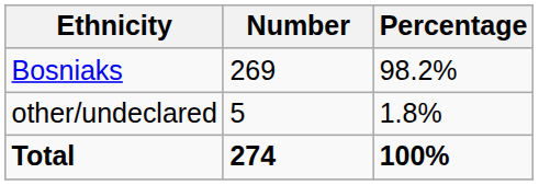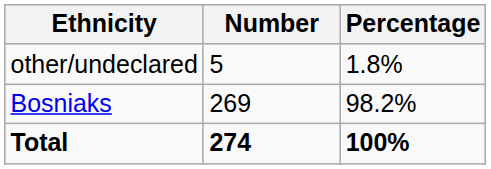 <table class="wikitable">
 <tr>
 <th width="100px">Ethnicity</th>
 <th width="80px">Number</th>
 <th width="80px">Percentage</th>
 </tr>
 <tr>
+<td>other/undeclared</td>
+<td>5</td>
+<td>1.8%</td>
+</tr>
+<tr>
 <td><a href='#'>Bosniaks</a></td>
 <td>269</td>
 <td>98.2%</td>
-</tr>
-<tr>
-<td>other/undeclared</td>
-<td>5</td>
-<td>1.8%</td>
 </tr>
 <tr>
 <td><strong>Total</strong></td>
 <td><strong>274</strong></td>
 <td><strong>100%</strong></td>
 </tr>
 </table>
